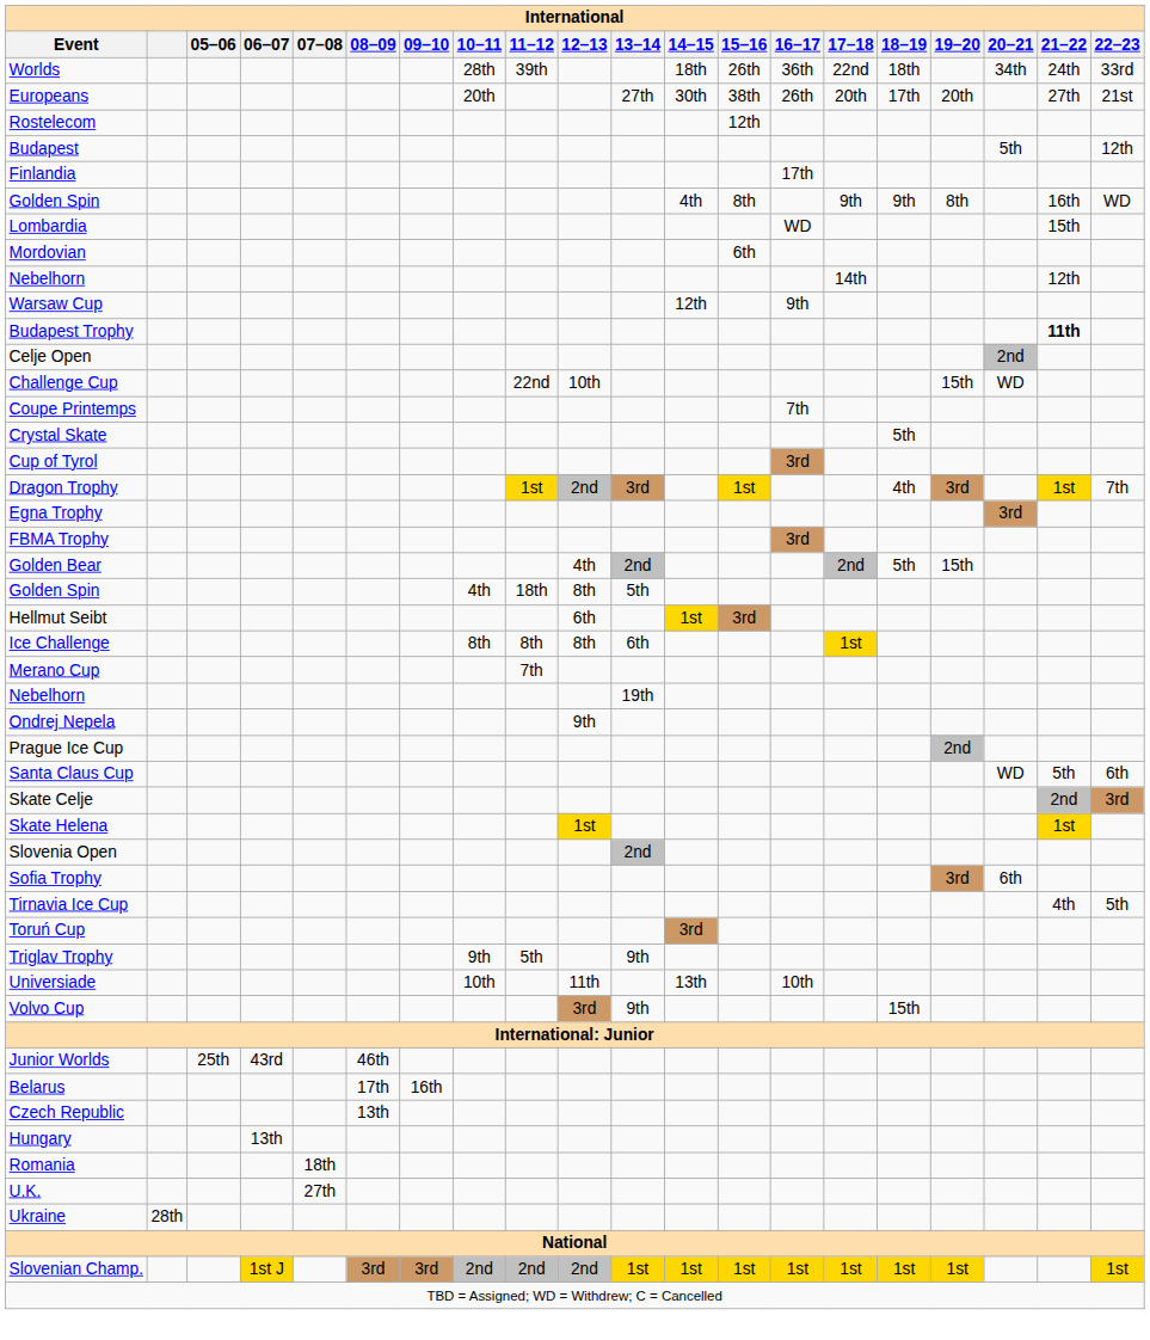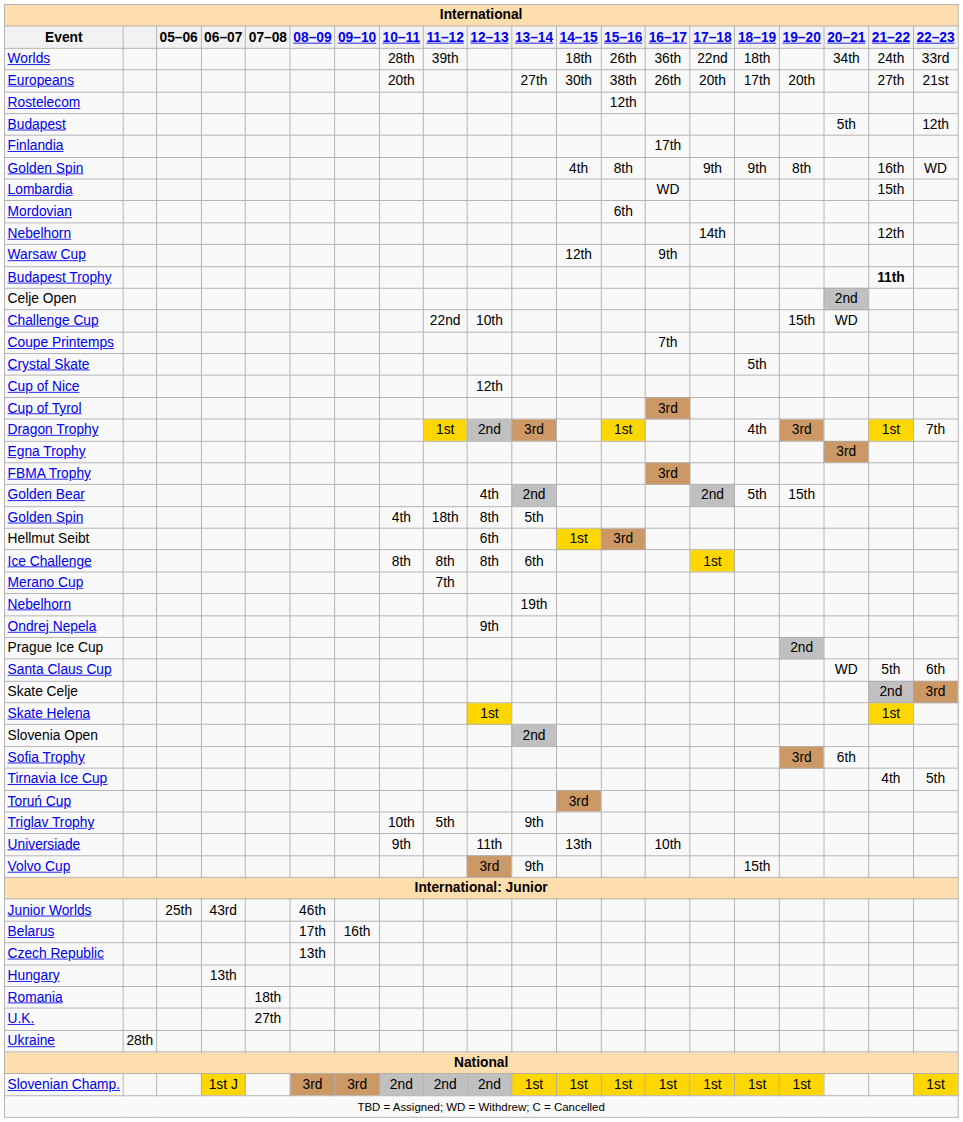 <table class="wikitable" style="text-align:center">
 <tr>
 <th style="background-color: #ffdead; " colspan=20 align=center>International</th>
 </tr>
 <tr>
 <th>Event</th>
 <th></th>
 <th>05–06</th>
 <th>06–07</th>
 <th>07–08</th>
 <th><a href='#'>08–09</a></th>
 <th><a href='#'>09–10</a></th>
 <th><a href='#'>10–11</a></th>
 <th><a href='#'>11–12</a></th>
 <th><a href='#'>12–13</a></th>
 <th><a href='#'>13–14</a></th>
 <th><a href='#'>14–15</a></th>
 <th><a href='#'>15–16</a></th>
 <th><a href='#'>16–17</a></th>
 <th><a href='#'>17–18</a></th>
 <th><a href='#'>18–19</a></th>
 <th><a href='#'>19–20</a></th>
 <th><a href='#'>20–21</a></th>
 <th><a href='#'>21–22</a></th>
 <th><a href='#'>22–23</a></th>
 </tr>
 <tr>
 <td align=left><a href='#'>Worlds</a></td>
 <td></td>
 <td></td>
 <td></td>
 <td></td>
 <td></td>
 <td></td>
 <td>28th</td>
 <td>39th</td>
 <td></td>
 <td></td>
 <td>18th</td>
 <td>26th</td>
 <td>36th</td>
 <td>22nd</td>
 <td>18th</td>
 <td></td>
 <td>34th</td>
 <td>24th</td>
 <td>33rd</td>
 </tr>
 <tr>
 <td align=left><a href='#'>Europeans</a></td>
 <td></td>
 <td></td>
 <td></td>
 <td></td>
 <td></td>
 <td></td>
 <td>20th</td>
 <td></td>
 <td></td>
 <td>27th</td>
 <td>30th</td>
 <td>38th</td>
 <td>26th</td>
 <td>20th</td>
 <td>17th</td>
 <td>20th</td>
 <td></td>
 <td>27th</td>
 <td>21st</td>
 </tr>
 <tr>
 <td align=left> <a href='#'>Rostelecom</a></td>
 <td></td>
 <td></td>
 <td></td>
 <td></td>
 <td></td>
 <td></td>
 <td></td>
 <td></td>
 <td></td>
 <td></td>
 <td></td>
 <td>12th</td>
 <td></td>
 <td></td>
 <td></td>
 <td></td>
 <td></td>
 <td></td>
 <td></td>
 </tr>
 <tr>
 <td align=left> <a href='#'>Budapest</a></td>
 <td></td>
 <td></td>
 <td></td>
 <td></td>
 <td></td>
 <td></td>
 <td></td>
 <td></td>
 <td></td>
 <td></td>
 <td></td>
 <td></td>
 <td></td>
 <td></td>
 <td></td>
 <td></td>
 <td>5th</td>
 <td></td>
 <td>12th</td>
 </tr>
 <tr>
 <td align=left> <a href='#'>Finlandia</a></td>
 <td></td>
 <td></td>
 <td></td>
 <td></td>
 <td></td>
 <td></td>
 <td></td>
 <td></td>
 <td></td>
 <td></td>
 <td></td>
 <td></td>
 <td>17th</td>
 <td></td>
 <td></td>
 <td></td>
 <td></td>
 <td></td>
 <td></td>
 </tr>
 <tr>
 <td align=left> <a href='#'>Golden Spin</a></td>
 <td></td>
 <td></td>
 <td></td>
 <td></td>
 <td></td>
 <td></td>
 <td></td>
 <td></td>
 <td></td>
 <td></td>
 <td>4th</td>
 <td>8th</td>
 <td></td>
 <td>9th</td>
 <td>9th</td>
 <td>8th</td>
 <td></td>
 <td>16th</td>
 <td>WD</td>
 </tr>
 <tr>
 <td align=left> <a href='#'>Lombardia</a></td>
 <td></td>
 <td></td>
 <td></td>
 <td></td>
 <td></td>
 <td></td>
 <td></td>
 <td></td>
 <td></td>
 <td></td>
 <td></td>
 <td></td>
 <td>WD</td>
 <td></td>
 <td></td>
 <td></td>
 <td></td>
 <td>15th</td>
 <td></td>
 </tr>
 <tr>
 <td align=left> <a href='#'>Mordovian</a></td>
 <td></td>
 <td></td>
 <td></td>
 <td></td>
 <td></td>
 <td></td>
 <td></td>
 <td></td>
 <td></td>
 <td></td>
 <td></td>
 <td>6th</td>
 <td></td>
 <td></td>
 <td></td>
 <td></td>
 <td></td>
 <td></td>
 <td></td>
 </tr>
 <tr>
 <td align=left> <a href='#'>Nebelhorn</a></td>
 <td></td>
 <td></td>
 <td></td>
 <td></td>
 <td></td>
 <td></td>
 <td></td>
 <td></td>
 <td></td>
 <td></td>
 <td></td>
 <td></td>
 <td></td>
 <td>14th</td>
 <td></td>
 <td></td>
 <td></td>
 <td>12th</td>
 <td></td>
 </tr>
 <tr>
 <td align=left> <a href='#'>Warsaw Cup</a></td>
 <td></td>
 <td></td>
 <td></td>
 <td></td>
 <td></td>
 <td></td>
 <td></td>
 <td></td>
 <td></td>
 <td></td>
 <td>12th</td>
 <td></td>
 <td>9th</td>
 <td></td>
 <td></td>
 <td></td>
 <td></td>
 <td></td>
 <td></td>
 </tr>
 <tr>
 <td align=left><a href='#'>Budapest Trophy</a></td>
 <td></td>
 <td></td>
 <td></td>
 <td></td>
 <td></td>
 <td></td>
 <td></td>
 <td></td>
 <td></td>
 <td></td>
 <td></td>
 <td></td>
 <td></td>
 <td></td>
 <td></td>
 <td></td>
 <td></td>
 <td><strong>11th</strong></td>
 <td></td>
 </tr>
 <tr>
 <td align=left>Celje Open</td>
 <td></td>
 <td></td>
 <td></td>
 <td></td>
 <td></td>
 <td></td>
 <td></td>
 <td></td>
 <td></td>
 <td></td>
 <td></td>
 <td></td>
 <td></td>
 <td></td>
 <td></td>
 <td></td>
 <td bgcolor=silver>2nd</td>
 <td></td>
 <td></td>
 </tr>
 <tr>
 <td align=left><a href='#'>Challenge Cup</a></td>
 <td></td>
 <td></td>
 <td></td>
 <td></td>
 <td></td>
 <td></td>
 <td></td>
 <td>22nd</td>
 <td>10th</td>
 <td></td>
 <td></td>
 <td></td>
 <td></td>
 <td></td>
 <td></td>
 <td>15th</td>
 <td>WD</td>
 <td></td>
 <td></td>
 </tr>
 <tr>
 <td align=left><a href='#'>Coupe Printemps</a></td>
 <td></td>
 <td></td>
 <td></td>
 <td></td>
 <td></td>
 <td></td>
 <td></td>
 <td></td>
 <td></td>
 <td></td>
 <td></td>
 <td></td>
 <td>7th</td>
 <td></td>
 <td></td>
 <td></td>
 <td></td>
 <td></td>
 <td></td>
 </tr>
 <tr>
 <td align=left><a href='#'>Crystal Skate</a></td>
 <td></td>
 <td></td>
 <td></td>
 <td></td>
 <td></td>
 <td></td>
 <td></td>
 <td></td>
 <td></td>
 <td></td>
 <td></td>
 <td></td>
 <td></td>
 <td></td>
 <td>5th</td>
+<td></td>
+<td></td>
+<td></td>
+<td></td>
+</tr>
+<tr>
+<td align=left><a href='#'>Cup of Nice</a></td>
+<td></td>
+<td></td>
+<td></td>
+<td></td>
+<td></td>
+<td></td>
+<td></td>
+<td></td>
+<td>12th</td>
+<td></td>
+<td></td>
+<td></td>
+<td></td>
+<td></td>
+<td></td>
 <td></td>
 <td></td>
 <td></td>
 <td></td>
 </tr>
 <tr>
 <td align=left><a href='#'>Cup of Tyrol</a></td>
 <td></td>
 <td></td>
 <td></td>
 <td></td>
 <td></td>
 <td></td>
 <td></td>
 <td></td>
 <td></td>
 <td></td>
 <td></td>
 <td></td>
 <td bgcolor=cc9966>3rd</td>
 <td></td>
 <td></td>
 <td></td>
 <td></td>
 <td></td>
 <td></td>
 </tr>
 <tr>
 <td align=left><a href='#'>Dragon Trophy</a></td>
 <td></td>
 <td></td>
 <td></td>
 <td></td>
 <td></td>
 <td></td>
 <td></td>
 <td bgcolor=gold>1st</td>
 <td bgcolor=silver>2nd</td>
 <td bgcolor=cc9966>3rd</td>
 <td></td>
 <td bgcolor=gold>1st</td>
 <td></td>
 <td></td>
 <td>4th</td>
 <td bgcolor=cc9966>3rd</td>
 <td></td>
 <td bgcolor=gold>1st</td>
 <td>7th</td>
 </tr>
 <tr>
 <td align=left><a href='#'>Egna Trophy</a></td>
 <td></td>
 <td></td>
 <td></td>
 <td></td>
 <td></td>
 <td></td>
 <td></td>
 <td></td>
 <td></td>
 <td></td>
 <td></td>
 <td></td>
 <td></td>
 <td></td>
 <td></td>
 <td></td>
 <td bgcolor=cc9966>3rd</td>
 <td></td>
 <td></td>
 </tr>
 <tr>
 <td align=left><a href='#'>FBMA Trophy</a></td>
 <td></td>
 <td></td>
 <td></td>
 <td></td>
 <td></td>
 <td></td>
 <td></td>
 <td></td>
 <td></td>
 <td></td>
 <td></td>
 <td></td>
 <td bgcolor=cc9966>3rd</td>
 <td></td>
 <td></td>
 <td></td>
 <td></td>
 <td></td>
 <td></td>
 </tr>
 <tr>
 <td align=left><a href='#'>Golden Bear</a></td>
 <td></td>
 <td></td>
 <td></td>
 <td></td>
 <td></td>
 <td></td>
 <td></td>
 <td></td>
 <td>4th</td>
 <td bgcolor=silver>2nd</td>
 <td></td>
 <td></td>
 <td></td>
 <td bgcolor=silver>2nd</td>
 <td>5th</td>
 <td>15th</td>
 <td></td>
 <td></td>
 <td></td>
 </tr>
 <tr>
 <td align=left><a href='#'>Golden Spin</a></td>
 <td></td>
 <td></td>
 <td></td>
 <td></td>
 <td></td>
 <td></td>
 <td>4th</td>
 <td>18th</td>
 <td>8th</td>
 <td>5th</td>
 <td></td>
 <td></td>
 <td></td>
 <td></td>
 <td></td>
 <td></td>
 <td></td>
 <td></td>
 <td></td>
 </tr>
 <tr>
 <td align=left>Hellmut Seibt</td>
 <td></td>
 <td></td>
 <td></td>
 <td></td>
 <td></td>
 <td></td>
 <td></td>
 <td></td>
 <td>6th</td>
 <td></td>
 <td bgcolor=gold>1st</td>
 <td bgcolor=cc9966>3rd</td>
 <td></td>
 <td></td>
 <td></td>
 <td></td>
 <td></td>
 <td></td>
 <td></td>
 </tr>
 <tr>
 <td align=left><a href='#'>Ice Challenge</a></td>
 <td></td>
 <td></td>
 <td></td>
 <td></td>
 <td></td>
 <td></td>
 <td>8th</td>
 <td>8th</td>
 <td>8th</td>
 <td>6th</td>
 <td></td>
 <td></td>
 <td></td>
 <td bgcolor=gold>1st</td>
 <td></td>
 <td></td>
 <td></td>
 <td></td>
 <td></td>
 </tr>
 <tr>
 <td align=left><a href='#'>Merano Cup</a></td>
 <td></td>
 <td></td>
 <td></td>
 <td></td>
 <td></td>
 <td></td>
 <td></td>
 <td>7th</td>
 <td></td>
 <td></td>
 <td></td>
 <td></td>
 <td></td>
 <td></td>
 <td></td>
 <td></td>
 <td></td>
 <td></td>
 <td></td>
 </tr>
 <tr>
 <td align=left><a href='#'>Nebelhorn</a></td>
 <td></td>
 <td></td>
 <td></td>
 <td></td>
 <td></td>
 <td></td>
 <td></td>
 <td></td>
 <td></td>
 <td>19th</td>
 <td></td>
 <td></td>
 <td></td>
 <td></td>
 <td></td>
 <td></td>
 <td></td>
 <td></td>
 <td></td>
 </tr>
 <tr>
 <td align=left><a href='#'>Ondrej Nepela</a></td>
 <td></td>
 <td></td>
 <td></td>
 <td></td>
 <td></td>
 <td></td>
 <td></td>
 <td></td>
 <td>9th</td>
 <td></td>
 <td></td>
 <td></td>
 <td></td>
 <td></td>
 <td></td>
 <td></td>
 <td></td>
 <td></td>
 <td></td>
 </tr>
 <tr>
 <td align=left>Prague Ice Cup</td>
 <td></td>
 <td></td>
 <td></td>
 <td></td>
 <td></td>
 <td></td>
 <td></td>
 <td></td>
 <td></td>
 <td></td>
 <td></td>
 <td></td>
 <td></td>
 <td></td>
 <td></td>
 <td bgcolor=silver>2nd</td>
 <td></td>
 <td></td>
 <td></td>
 </tr>
 <tr>
 <td align=left><a href='#'>Santa Claus Cup</a></td>
 <td></td>
 <td></td>
 <td></td>
 <td></td>
 <td></td>
 <td></td>
 <td></td>
 <td></td>
 <td></td>
 <td></td>
 <td></td>
 <td></td>
 <td></td>
 <td></td>
 <td></td>
 <td></td>
 <td>WD</td>
 <td>5th</td>
 <td>6th</td>
 </tr>
 <tr>
 <td align=left>Skate Celje</td>
 <td></td>
 <td></td>
 <td></td>
 <td></td>
 <td></td>
 <td></td>
 <td></td>
 <td></td>
 <td></td>
 <td></td>
 <td></td>
 <td></td>
 <td></td>
 <td></td>
 <td></td>
 <td></td>
 <td></td>
 <td bgcolor=silver>2nd</td>
 <td bgcolor=cc9966>3rd</td>
 </tr>
 <tr>
 <td align=left><a href='#'>Skate Helena</a></td>
 <td></td>
 <td></td>
 <td></td>
 <td></td>
 <td></td>
 <td></td>
 <td></td>
 <td></td>
 <td bgcolor=gold>1st</td>
 <td></td>
 <td></td>
 <td></td>
 <td></td>
 <td></td>
 <td></td>
 <td></td>
 <td></td>
 <td bgcolor=gold>1st</td>
 <td></td>
 </tr>
 <tr>
 <td align=left>Slovenia Open</td>
 <td></td>
 <td></td>
 <td></td>
 <td></td>
 <td></td>
 <td></td>
 <td></td>
 <td></td>
 <td></td>
 <td bgcolor=silver>2nd</td>
 <td></td>
 <td></td>
 <td></td>
 <td></td>
 <td></td>
 <td></td>
 <td></td>
 <td></td>
 <td></td>
 </tr>
 <tr>
 <td align=left><a href='#'>Sofia Trophy</a></td>
 <td></td>
 <td></td>
 <td></td>
 <td></td>
 <td></td>
 <td></td>
 <td></td>
 <td></td>
 <td></td>
 <td></td>
 <td></td>
 <td></td>
 <td></td>
 <td></td>
 <td></td>
 <td bgcolor=cc9966>3rd</td>
 <td>6th</td>
 <td></td>
 <td></td>
 </tr>
 <tr>
 <td align=left><a href='#'>Tirnavia Ice Cup</a></td>
 <td></td>
 <td></td>
 <td></td>
 <td></td>
 <td></td>
 <td></td>
 <td></td>
 <td></td>
 <td></td>
 <td></td>
 <td></td>
 <td></td>
 <td></td>
 <td></td>
 <td></td>
 <td></td>
 <td></td>
 <td>4th</td>
 <td>5th</td>
 </tr>
 <tr>
 <td align=left><a href='#'>Toruń Cup</a></td>
 <td></td>
 <td></td>
 <td></td>
 <td></td>
 <td></td>
 <td></td>
 <td></td>
 <td></td>
 <td></td>
 <td></td>
 <td bgcolor=cc9966>3rd</td>
 <td></td>
 <td></td>
 <td></td>
 <td></td>
 <td></td>
 <td></td>
 <td></td>
 <td></td>
 </tr>
 <tr>
 <td align=left><a href='#'>Triglav Trophy</a></td>
 <td></td>
 <td></td>
 <td></td>
 <td></td>
 <td></td>
 <td></td>
-<td>9th</td>
+<td>10th</td>
 <td>5th</td>
 <td></td>
 <td>9th</td>
 <td></td>
 <td></td>
 <td></td>
 <td></td>
 <td></td>
 <td></td>
 <td></td>
 <td></td>
 <td></td>
 </tr>
 <tr>
 <td align=left><a href='#'>Universiade</a></td>
 <td></td>
 <td></td>
 <td></td>
 <td></td>
 <td></td>
 <td></td>
-<td>10th</td>
+<td>9th</td>
 <td></td>
 <td>11th</td>
 <td></td>
 <td>13th</td>
 <td></td>
 <td>10th</td>
 <td></td>
 <td></td>
 <td></td>
 <td></td>
 <td></td>
 <td></td>
 </tr>
 <tr>
 <td align=left><a href='#'>Volvo Cup</a></td>
 <td></td>
 <td></td>
 <td></td>
 <td></td>
 <td></td>
 <td></td>
 <td></td>
 <td></td>
 <td bgcolor=cc9966>3rd</td>
 <td>9th</td>
 <td></td>
 <td></td>
 <td></td>
 <td></td>
 <td>15th</td>
 <td></td>
 <td></td>
 <td></td>
 <td></td>
 </tr>
 <tr>
 <th style="background-color: #ffdead; " colspan=20 align=center>International: Junior </th>
 </tr>
 <tr>
 <td align=left><a href='#'>Junior Worlds</a></td>
 <td></td>
 <td>25th</td>
 <td>43rd</td>
 <td></td>
 <td>46th</td>
 <td></td>
 <td></td>
 <td></td>
 <td></td>
 <td></td>
 <td></td>
 <td></td>
 <td></td>
 <td></td>
 <td></td>
 <td></td>
 <td></td>
 <td></td>
 <td></td>
 </tr>
 <tr>
 <td align=left> <a href='#'>Belarus</a></td>
 <td></td>
 <td></td>
 <td></td>
 <td></td>
 <td>17th</td>
 <td>16th</td>
 <td></td>
 <td></td>
 <td></td>
 <td></td>
 <td></td>
 <td></td>
 <td></td>
 <td></td>
 <td></td>
 <td></td>
 <td></td>
 <td></td>
 <td></td>
 </tr>
 <tr>
 <td align=left> <a href='#'>Czech Republic</a></td>
 <td></td>
 <td></td>
 <td></td>
 <td></td>
 <td>13th</td>
 <td></td>
 <td></td>
 <td></td>
 <td></td>
 <td></td>
 <td></td>
 <td></td>
 <td></td>
 <td></td>
 <td></td>
 <td></td>
 <td></td>
 <td></td>
 <td></td>
 </tr>
 <tr>
 <td align=left> <a href='#'>Hungary</a></td>
 <td></td>
 <td></td>
 <td>13th</td>
 <td></td>
 <td></td>
 <td></td>
 <td></td>
 <td></td>
 <td></td>
 <td></td>
 <td></td>
 <td></td>
 <td></td>
 <td></td>
 <td></td>
 <td></td>
 <td></td>
 <td></td>
 <td></td>
 </tr>
 <tr>
 <td align=left> <a href='#'>Romania</a></td>
 <td></td>
 <td></td>
 <td></td>
 <td>18th</td>
 <td></td>
 <td></td>
 <td></td>
 <td></td>
 <td></td>
 <td></td>
 <td></td>
 <td></td>
 <td></td>
 <td></td>
 <td></td>
 <td></td>
 <td></td>
 <td></td>
 <td></td>
 </tr>
 <tr>
 <td align=left> <a href='#'>U.K.</a></td>
 <td></td>
 <td></td>
 <td></td>
 <td>27th</td>
 <td></td>
 <td></td>
 <td></td>
 <td></td>
 <td></td>
 <td></td>
 <td></td>
 <td></td>
 <td></td>
 <td></td>
 <td></td>
 <td></td>
 <td></td>
 <td></td>
 <td></td>
 </tr>
 <tr>
 <td align=left> <a href='#'>Ukraine</a></td>
 <td>28th</td>
 <td></td>
 <td></td>
 <td></td>
 <td></td>
 <td></td>
 <td></td>
 <td></td>
 <td></td>
 <td></td>
 <td></td>
 <td></td>
 <td></td>
 <td></td>
 <td></td>
 <td></td>
 <td></td>
 <td></td>
 <td></td>
 </tr>
 <tr>
 <th style="background-color: #ffdead; " colspan=20 align=center>National</th>
 </tr>
 <tr>
 <td align=left><a href='#'>Slovenian Champ.</a></td>
 <td></td>
 <td></td>
 <td bgcolor=gold>1st J</td>
 <td></td>
 <td bgcolor=cc9966>3rd</td>
 <td bgcolor=cc9966>3rd</td>
 <td bgcolor=silver>2nd</td>
 <td bgcolor=silver>2nd</td>
 <td bgcolor=silver>2nd</td>
 <td bgcolor=gold>1st</td>
 <td bgcolor=gold>1st</td>
 <td bgcolor=gold>1st</td>
 <td bgcolor=gold>1st</td>
 <td bgcolor=gold>1st</td>
 <td bgcolor=gold>1st</td>
 <td bgcolor=gold>1st</td>
 <td></td>
 <td></td>
 <td bgcolor=gold>1st</td>
 </tr>
 <tr>
 <td colspan=20 align=center><small> TBD = Assigned; WD = Withdrew; C = Cancelled</small></td>
 </tr>
 </table>
